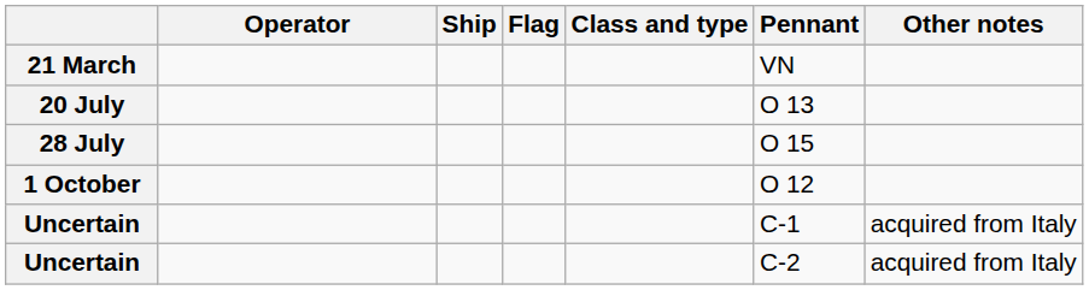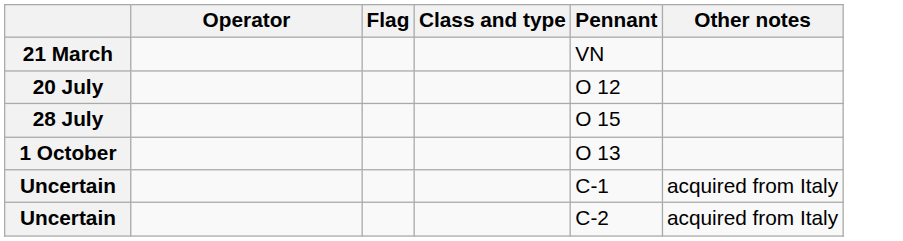 <table class="wikitable">
 <tr>
 <th style="width:90px;"></th>
 <th style="width:170px;">Operator</th>
-<th>Ship</th>
 <th>Flag</th>
 <th>Class and type</th>
 <th>Pennant</th>
 <th>Other notes</th>
 </tr>
 <tr>
 <th>21 March</th>
 <td></td>
-<td><strong></strong></td>
 <td></td>
 <td></td>
 <td>VN</td>
 <td></td>
 </tr>
 <tr>
 <th>20 July</th>
 <td></td>
-<td><strong></strong></td>
 <td></td>
 <td></td>
-<td>O 13</td>
+<td>O 12</td>
 <td></td>
 </tr>
 <tr>
 <th>28 July</th>
 <td></td>
-<td><strong></strong></td>
 <td></td>
 <td></td>
 <td>O 15</td>
 <td></td>
 </tr>
 <tr>
 <th>1 October</th>
 <td></td>
-<td><strong></strong></td>
 <td></td>
 <td></td>
-<td>O 12</td>
+<td>O 13</td>
 <td></td>
 </tr>
 <tr>
 <th>Uncertain</th>
 <td></td>
-<td><strong></strong></td>
 <td></td>
 <td></td>
 <td>C-1</td>
 <td>acquired from Italy</td>
 </tr>
 <tr>
 <th>Uncertain</th>
 <td></td>
-<td><strong></strong></td>
 <td></td>
 <td></td>
 <td>C-2</td>
 <td>acquired from Italy</td>
 </tr>
 </table>
